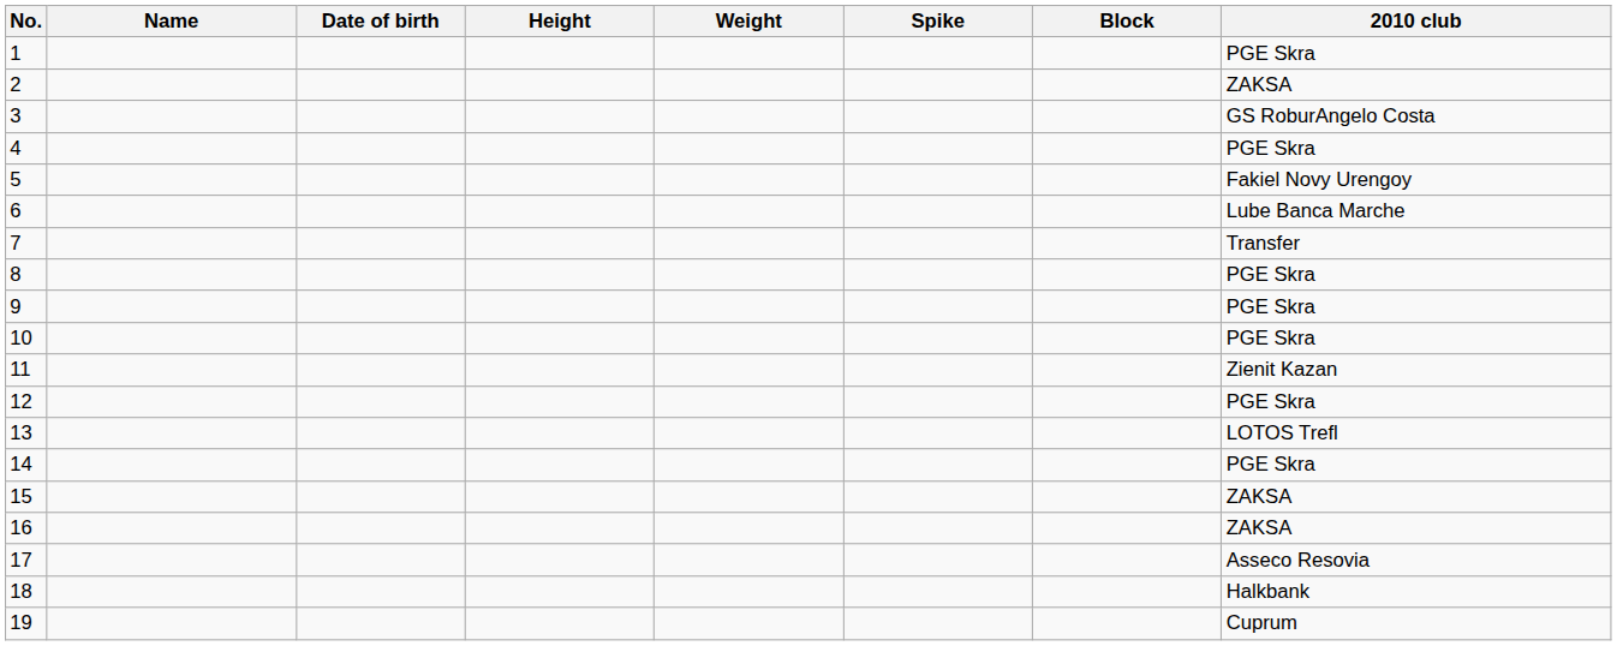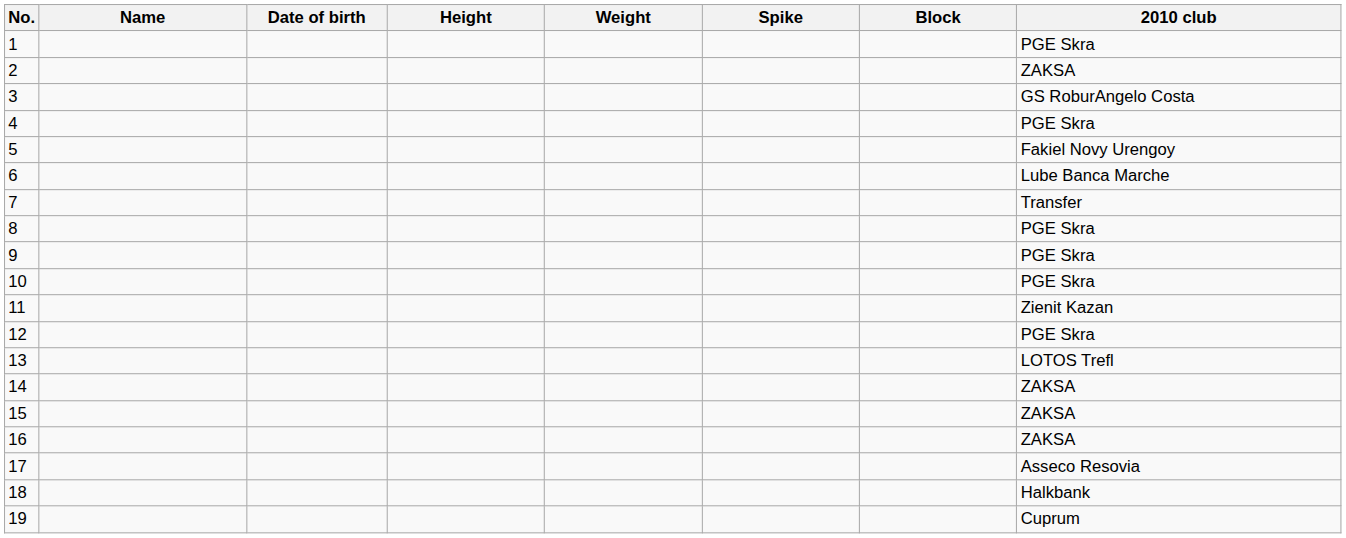 <table class="wikitable sortable style=font-size:100%; text-align:center;">
 <tr>
 <th>No.</th>
 <th style=width:12em>Name</th>
 <th style=width:8em>Date of birth</th>
 <th style=width:9em>Height</th>
 <th style=width:9em>Weight</th>
 <th style=width:9em>Spike</th>
 <th style=width:9em>Block</th>
 <th style=width:19em>2010 club</th>
 </tr>
 <tr>
 <td>1</td>
 <td align=left></td>
 <td align=right></td>
 <td></td>
 <td></td>
 <td></td>
 <td></td>
 <td align=left>PGE Skra</td>
 </tr>
 <tr>
 <td>2</td>
 <td align=left></td>
 <td align=right></td>
 <td></td>
 <td></td>
 <td></td>
 <td></td>
 <td align=left>ZAKSA</td>
 </tr>
 <tr>
 <td>3</td>
 <td align=left></td>
 <td align=right></td>
 <td></td>
 <td></td>
 <td></td>
 <td></td>
 <td align=left>GS RoburAngelo Costa</td>
 </tr>
 <tr>
 <td>4</td>
 <td align=left></td>
 <td align=right></td>
 <td></td>
 <td></td>
 <td></td>
 <td></td>
 <td align=left>PGE Skra</td>
 </tr>
 <tr>
 <td>5</td>
 <td align=left></td>
 <td align=right></td>
 <td></td>
 <td></td>
 <td></td>
 <td></td>
 <td align=left>Fakiel Novy Urengoy</td>
 </tr>
 <tr>
 <td>6</td>
 <td align=left></td>
 <td align=right></td>
 <td></td>
 <td></td>
 <td></td>
 <td></td>
 <td align=left>Lube Banca Marche</td>
 </tr>
 <tr>
 <td>7</td>
 <td align=left></td>
 <td align=right></td>
 <td></td>
 <td></td>
 <td></td>
 <td></td>
 <td align=left>Transfer</td>
 </tr>
 <tr>
 <td>8</td>
 <td align=left></td>
 <td align=right></td>
 <td></td>
 <td></td>
 <td></td>
 <td></td>
 <td align=left>PGE Skra</td>
 </tr>
 <tr>
 <td>9</td>
 <td align=left></td>
 <td align=right></td>
 <td></td>
 <td></td>
 <td></td>
 <td></td>
 <td align=left>PGE Skra</td>
 </tr>
 <tr>
 <td>10</td>
 <td align=left></td>
 <td align=right></td>
 <td></td>
 <td></td>
 <td></td>
 <td></td>
 <td align=left>PGE Skra</td>
 </tr>
 <tr>
 <td>11</td>
 <td align=left></td>
 <td align=right></td>
 <td></td>
 <td></td>
 <td></td>
 <td></td>
 <td align=left>Zienit Kazan</td>
 </tr>
 <tr>
 <td>12</td>
 <td align=left></td>
 <td align=right></td>
 <td></td>
 <td></td>
 <td></td>
 <td></td>
 <td align=left>PGE Skra</td>
 </tr>
 <tr>
 <td>13</td>
 <td align=left></td>
 <td align=right></td>
 <td></td>
 <td></td>
 <td></td>
 <td></td>
 <td align=left>LOTOS Trefl</td>
 </tr>
 <tr>
 <td>14</td>
 <td align=left></td>
 <td align=right></td>
 <td></td>
 <td></td>
 <td></td>
 <td></td>
-<td align=left>PGE Skra</td>
+<td align=left>ZAKSA</td>
 </tr>
 <tr>
 <td>15</td>
 <td align=left></td>
 <td align=right></td>
 <td></td>
 <td></td>
 <td></td>
 <td></td>
 <td align=left>ZAKSA</td>
 </tr>
 <tr>
 <td>16</td>
 <td align=left></td>
 <td align=right></td>
 <td></td>
 <td></td>
 <td></td>
 <td></td>
 <td align=left>ZAKSA</td>
 </tr>
 <tr>
 <td>17</td>
 <td align=left></td>
 <td align=right></td>
 <td></td>
 <td></td>
 <td></td>
 <td></td>
 <td align=left>Asseco Resovia</td>
 </tr>
 <tr>
 <td>18</td>
 <td align=left></td>
 <td align=right></td>
 <td></td>
 <td></td>
 <td></td>
 <td></td>
 <td align=left>Halkbank</td>
 </tr>
 <tr>
 <td>19</td>
 <td align=left></td>
 <td align=right></td>
 <td></td>
 <td></td>
 <td></td>
 <td></td>
 <td align=left>Cuprum</td>
 </tr>
 </table>
